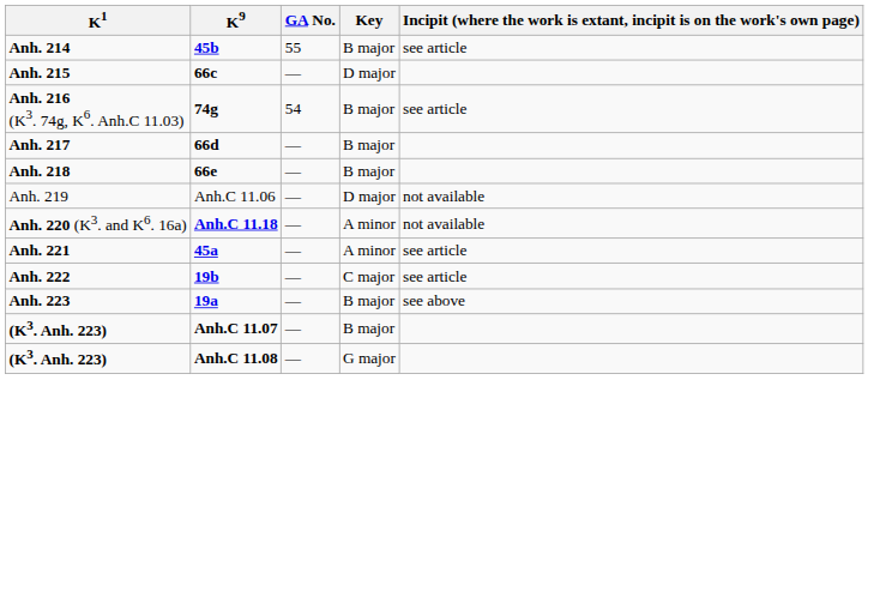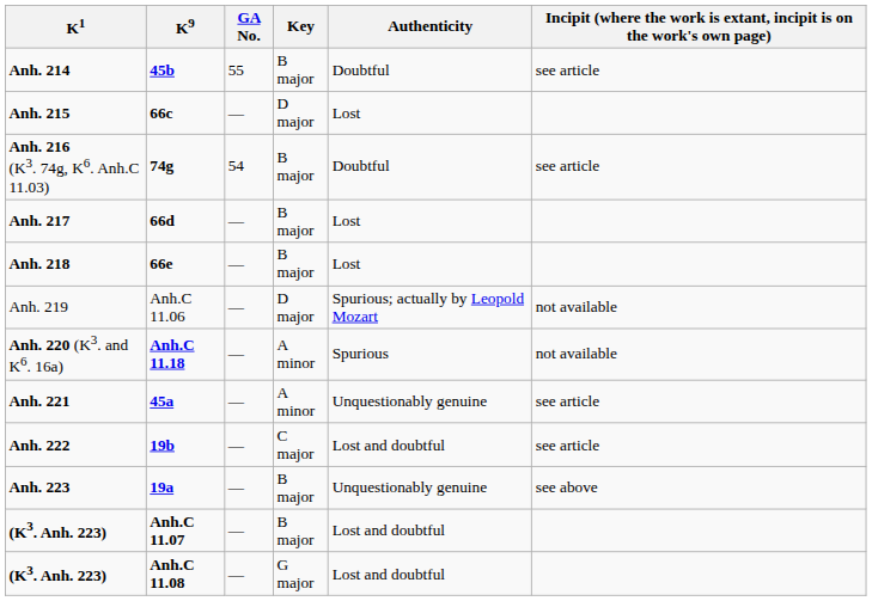 <table class="wikitable">
 <tr>
 <th>K<sup>1</sup></th>
 <th>K<sup>9</sup></th>
 <th><a href='#'>GA</a> No.</th>
 <th>Key</th>
+<th>Authenticity</th>
 <th>Incipit (where the work is extant, incipit is on the work's own page)</th>
 </tr>
 <tr>
 <td><strong>Anh. 214</strong></td>
 <td><strong><a href='#'>45b</a></strong></td>
 <td>55</td>
 <td>B major</td>
+<td>Doubtful</td>
 <td>see article</td>
 </tr>
 <tr>
 <td><strong>Anh. 215</strong></td>
 <td><strong>66c</strong></td>
 <td>—</td>
 <td>D major</td>
+<td>Lost</td>
 <td></td>
 </tr>
 <tr>
 <td><strong>Anh. 216</strong><br>(K<sup>3</sup>. 74g, K<sup>6</sup>. Anh.C 11.03)</td>
 <td><strong>74g</strong></td>
 <td>54</td>
 <td>B major</td>
+<td>Doubtful</td>
 <td>see article</td>
 </tr>
 <tr>
 <td><strong>Anh. 217</strong></td>
 <td><strong>66d</strong></td>
 <td>—</td>
 <td>B major</td>
+<td>Lost</td>
 <td></td>
 </tr>
 <tr>
 <td><strong>Anh. 218</strong></td>
 <td><strong>66e</strong></td>
 <td>—</td>
 <td>B major</td>
+<td>Lost</td>
 <td></td>
 </tr>
 <tr>
 <td>Anh. 219</td>
 <td>Anh.C 11.06</td>
 <td>—</td>
 <td>D major</td>
+<td>Spurious; actually by <a href='#'>Leopold Mozart</a></td>
 <td>not available</td>
 </tr>
 <tr>
 <td><strong>Anh. 220</strong> (K<sup>3</sup>. and K<sup>6</sup>. 16a)</td>
 <td><strong><a href='#'>Anh.C 11.18</a></strong></td>
 <td>—</td>
 <td>A minor</td>
+<td>Spurious</td>
 <td>not available</td>
 </tr>
 <tr>
 <td><strong>Anh. 221</strong></td>
 <td><strong><a href='#'>45a</a></strong></td>
 <td>—</td>
 <td>A minor</td>
+<td>Unquestionably genuine</td>
 <td>see article</td>
 </tr>
 <tr>
 <td><strong>Anh. 222</strong></td>
 <td><strong><a href='#'>19b</a></strong></td>
 <td>—</td>
 <td>C major</td>
+<td>Lost and doubtful</td>
 <td>see article</td>
 </tr>
 <tr>
 <td><strong>Anh. 223</strong></td>
 <td><strong><a href='#'>19a</a></strong></td>
 <td>—</td>
 <td>B major</td>
+<td>Unquestionably genuine</td>
 <td>see above</td>
 </tr>
 <tr>
 <td><strong>(K<sup>3</sup>. Anh. 223)</strong></td>
 <td><strong>Anh.C 11.07</strong></td>
 <td>—</td>
 <td>B major</td>
+<td>Lost and doubtful</td>
 <td></td>
 </tr>
 <tr>
 <td><strong>(K<sup>3</sup>. Anh. 223)</strong></td>
 <td><strong>Anh.C 11.08</strong></td>
 <td>—</td>
 <td>G major</td>
+<td>Lost and doubtful</td>
 <td></td>
 </tr>
 </table>
